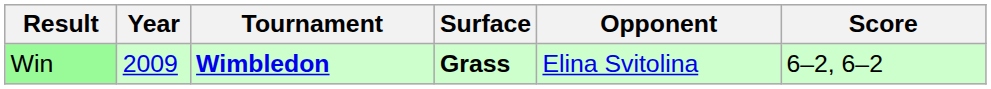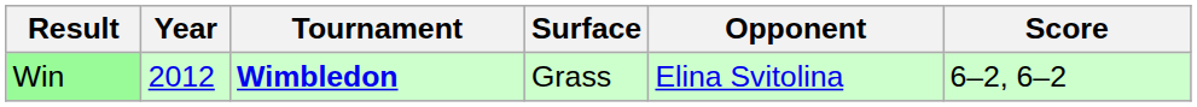 <table class="sortable wikitable">
 <tr>
 <th style="width:65px;">Result</th>
 <th style="width:40px;">Year</th>
 <th style="width:150px;">Tournament</th>
 <th style="width:50px;">Surface</th>
 <th style="width:150px;">Opponent</th>
 <th style="width:125px;" class="unsortable">Score</th>
 </tr>
 <tr style="background:#ccffcc;">
 <td style="background:#98fb98;">Win</td>
-<td><a href='#'>2009</a></td>
+<td><a href='#'>2012</a></td>
 <td><strong><a href='#'>Wimbledon</a></strong></td>
-<td><strong>Grass</strong></td>
+<td>Grass</td>
 <td> <a href='#'>Elina Svitolina</a></td>
 <td>6–2, 6–2</td>
 </tr>
 </table>
